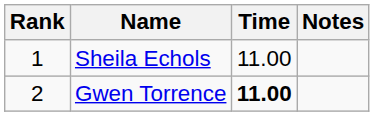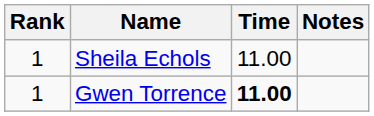 <table class="wikitable sortable" style="text-align:center">
 <tr>
 <th>Rank</th>
 <th>Name</th>
 <th>Time</th>
 <th>Notes</th>
 </tr>
 <tr>
 <td>1</td>
 <td align=left><a href='#'>Sheila Echols</a></td>
 <td>11.00</td>
 <td></td>
 </tr>
 <tr>
-<td>2</td>
+<td>1</td>
 <td align=left><a href='#'>Gwen Torrence</a></td>
 <td><strong>11.00</strong></td>
 <td></td>
 </tr>
 </table>
